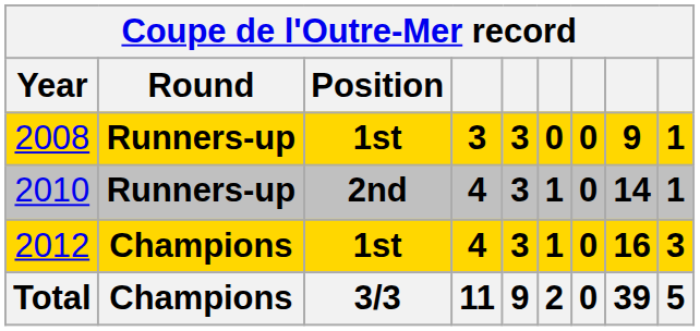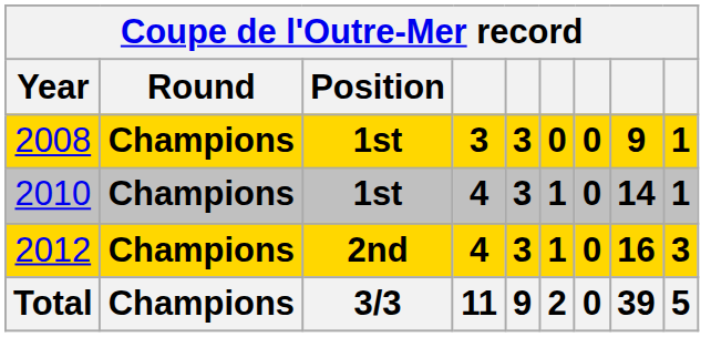 <table class="wikitable" style="text-align: center;">
 <tr>
 <th colspan=10><a href='#'>Coupe de l'Outre-Mer</a> record</th>
 </tr>
 <tr>
 <th>Year</th>
 <th>Round</th>
 <th>Position</th>
 <th></th>
 <th></th>
 <th></th>
 <th></th>
 <th></th>
 <th></th>
 </tr>
 <tr style="background:gold;">
 <td><a href='#'>2008</a></td>
-<td><strong>Runners-up</strong></td>
+<td><strong>Champions</strong></td>
 <td><strong>1st</strong></td>
 <td><strong>3</strong></td>
 <td><strong>3</strong></td>
 <td><strong>0</strong></td>
 <td><strong>0</strong></td>
 <td><strong>9</strong></td>
 <td><strong>1</strong></td>
 </tr>
 <tr style="background:silver;">
 <td><a href='#'>2010</a></td>
-<td><strong>Runners-up</strong></td>
-<td><strong>2nd</strong></td>
+<td><strong>Champions</strong></td>
+<td><strong>1st</strong></td>
 <td><strong>4</strong></td>
 <td><strong>3</strong></td>
 <td><strong>1</strong></td>
 <td><strong>0</strong></td>
 <td><strong>14</strong></td>
 <td><strong>1</strong></td>
 </tr>
 <tr style="background:gold;">
 <td><a href='#'>2012</a></td>
 <td><strong>Champions</strong></td>
-<td><strong>1st</strong></td>
+<td><strong>2nd</strong></td>
 <td><strong>4</strong></td>
 <td><strong>3</strong></td>
 <td><strong>1</strong></td>
 <td><strong>0</strong></td>
 <td><strong>16</strong></td>
 <td><strong>3</strong></td>
 </tr>
 <tr>
 <th>Total</th>
 <th>Champions</th>
 <th>3/3</th>
 <th>11</th>
 <th>9</th>
 <th>2</th>
 <th>0</th>
 <th>39</th>
 <th>5</th>
 </tr>
 </table>
